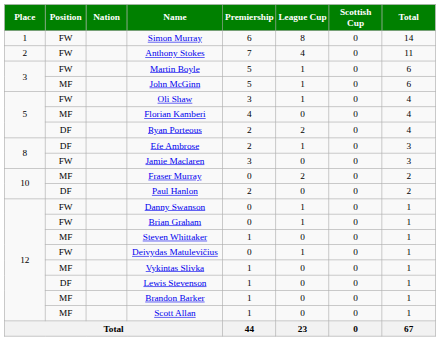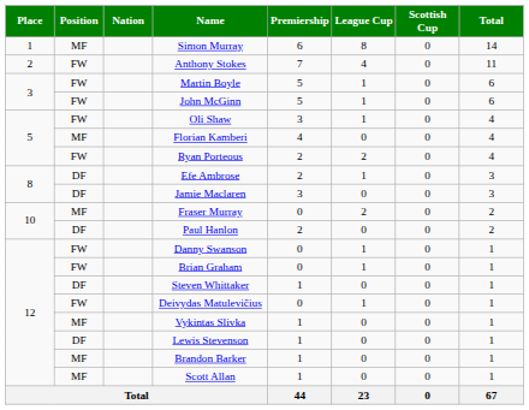 <table class="wikitable" style="font-size: 95%; text-align: center;">
 <tr>
 <th style="background:#008000; color:white;" scope="col" width=60>Place</th>
 <th style="background:#008000; color:white;" scope="col" width=60>Position</th>
 <th style="background:#008000; color:white;" scope="col" width=60>Nation</th>
 <th style="background:#008000; color:white;" scope="col" width=150>Name</th>
 <th style="background:#008000; color:white;" scope="col" width=80>Premiership</th>
 <th style="background:#008000; color:white;" scope="col" width=80>League Cup</th>
 <th style="background:#008000; color:white;" scope="col" width=80>Scottish Cup</th>
 <th style="background:#008000; color:white;" scope="col" width=80>Total</th>
 </tr>
 <tr>
 <td>1</td>
-<td>FW</td>
+<td>MF</td>
 <td></td>
 <td><a href='#'>Simon Murray</a></td>
 <td>6</td>
 <td>8</td>
 <td>0</td>
 <td>14</td>
 </tr>
 <tr>
 <td>2</td>
 <td>FW</td>
 <td></td>
 <td><a href='#'>Anthony Stokes</a></td>
 <td>7</td>
 <td>4</td>
 <td>0</td>
 <td>11</td>
 </tr>
 <tr>
 <td rowspan="2">3</td>
 <td>FW</td>
 <td></td>
 <td><a href='#'>Martin Boyle</a></td>
 <td>5</td>
 <td>1</td>
 <td>0</td>
 <td>6</td>
 </tr>
 <tr>
-<td>MF</td>
+<td>FW</td>
 <td></td>
 <td><a href='#'>John McGinn</a></td>
 <td>5</td>
 <td>1</td>
 <td>0</td>
 <td>6</td>
 </tr>
 <tr>
 <td rowspan="3">5</td>
 <td>FW</td>
 <td></td>
 <td><a href='#'>Oli Shaw</a></td>
 <td>3</td>
 <td>1</td>
 <td>0</td>
 <td>4</td>
 </tr>
 <tr>
 <td>MF</td>
 <td></td>
 <td><a href='#'>Florian Kamberi</a></td>
 <td>4</td>
 <td>0</td>
 <td>0</td>
 <td>4</td>
 </tr>
 <tr>
-<td>DF</td>
+<td>FW</td>
 <td></td>
 <td><a href='#'>Ryan Porteous</a></td>
 <td>2</td>
 <td>2</td>
 <td>0</td>
 <td>4</td>
 </tr>
 <tr>
 <td rowspan="2">8</td>
 <td>DF</td>
 <td></td>
 <td><a href='#'>Efe Ambrose</a></td>
 <td>2</td>
 <td>1</td>
 <td>0</td>
 <td>3</td>
 </tr>
 <tr>
-<td>FW</td>
+<td>DF</td>
 <td></td>
 <td><a href='#'>Jamie Maclaren</a></td>
 <td>3</td>
 <td>0</td>
 <td>0</td>
 <td>3</td>
 </tr>
 <tr>
 <td rowspan="2">10</td>
 <td>MF</td>
 <td></td>
 <td><a href='#'>Fraser Murray</a></td>
 <td>0</td>
 <td>2</td>
 <td>0</td>
 <td>2</td>
 </tr>
 <tr>
 <td>DF</td>
 <td></td>
 <td><a href='#'>Paul Hanlon</a></td>
 <td>2</td>
 <td>0</td>
 <td>0</td>
 <td>2</td>
 </tr>
 <tr>
 <td rowspan="8">12</td>
 <td>FW</td>
 <td></td>
 <td><a href='#'>Danny Swanson</a></td>
 <td>0</td>
 <td>1</td>
 <td>0</td>
 <td>1</td>
 </tr>
 <tr>
 <td>FW</td>
 <td></td>
 <td><a href='#'>Brian Graham</a></td>
 <td>0</td>
 <td>1</td>
 <td>0</td>
 <td>1</td>
 </tr>
 <tr>
-<td>MF</td>
+<td>DF</td>
 <td></td>
 <td><a href='#'>Steven Whittaker</a></td>
 <td>1</td>
 <td>0</td>
 <td>0</td>
 <td>1</td>
 </tr>
 <tr>
 <td>FW</td>
 <td></td>
 <td><a href='#'>Deivydas Matulevičius</a></td>
 <td>0</td>
 <td>1</td>
 <td>0</td>
 <td>1</td>
 </tr>
 <tr>
 <td>MF</td>
 <td></td>
 <td><a href='#'>Vykintas Slivka</a></td>
 <td>1</td>
 <td>0</td>
 <td>0</td>
 <td>1</td>
 </tr>
 <tr>
 <td>DF</td>
 <td></td>
 <td><a href='#'>Lewis Stevenson</a></td>
 <td>1</td>
 <td>0</td>
 <td>0</td>
 <td>1</td>
 </tr>
 <tr>
 <td>MF</td>
 <td></td>
 <td><a href='#'>Brandon Barker</a></td>
 <td>1</td>
 <td>0</td>
 <td>0</td>
 <td>1</td>
 </tr>
 <tr>
 <td>MF</td>
 <td></td>
 <td><a href='#'>Scott Allan</a></td>
 <td>1</td>
 <td>0</td>
 <td>0</td>
 <td>1</td>
 </tr>
 <tr>
 <th colspan=4>Total</th>
 <th>44</th>
 <th>23</th>
 <th>0</th>
 <th>67</th>
 </tr>
 </table>
